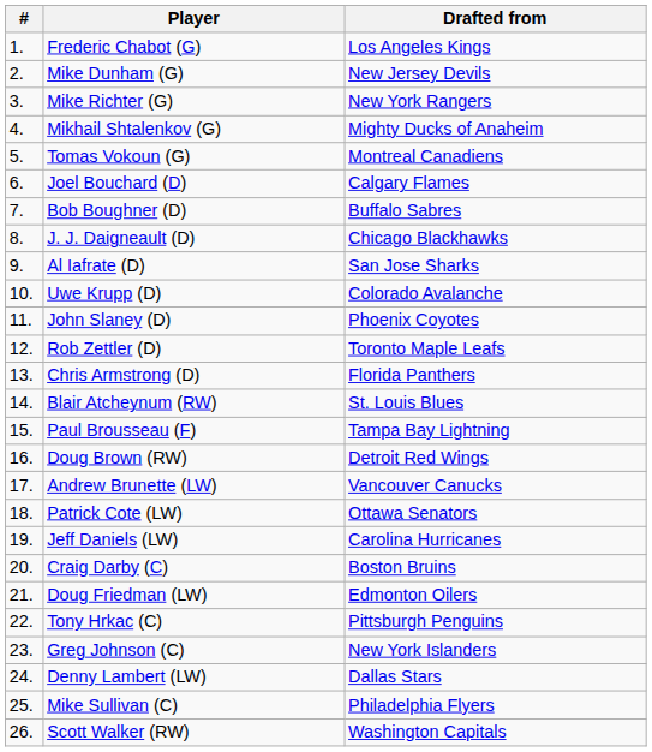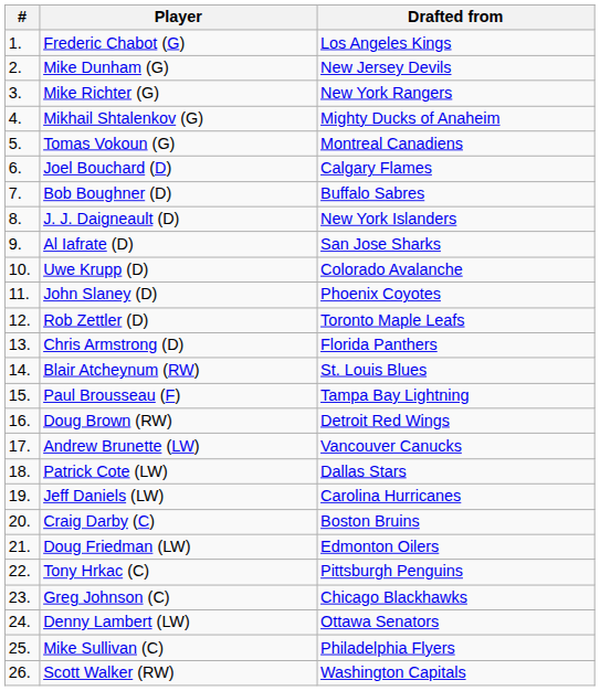 <table class="wikitable">
 <tr>
 <th bgcolor="#DDDDFF" width="5%">#</th>
 <th bgcolor="#DDDDFF" width="40%">Player</th>
 <th bgcolor="#DDDDFF" width="40%">Drafted from</th>
 </tr>
 <tr>
 <td>1.</td>
 <td><a href='#'>Frederic Chabot</a> (<a href='#'>G</a>)</td>
 <td><a href='#'>Los Angeles Kings</a></td>
 </tr>
 <tr>
 <td>2.</td>
 <td><a href='#'>Mike Dunham</a> (G)</td>
 <td><a href='#'>New Jersey Devils</a></td>
 </tr>
 <tr>
 <td>3.</td>
 <td><a href='#'>Mike Richter</a> (G)</td>
 <td><a href='#'>New York Rangers</a></td>
 </tr>
 <tr>
 <td>4.</td>
 <td><a href='#'>Mikhail Shtalenkov</a> (G)</td>
 <td><a href='#'>Mighty Ducks of Anaheim</a></td>
 </tr>
 <tr>
 <td>5.</td>
 <td><a href='#'>Tomas Vokoun</a> (G)</td>
 <td><a href='#'>Montreal Canadiens</a></td>
 </tr>
 <tr>
 <td>6.</td>
 <td><a href='#'>Joel Bouchard</a> (<a href='#'>D</a>)</td>
 <td><a href='#'>Calgary Flames</a></td>
 </tr>
 <tr>
 <td>7.</td>
 <td><a href='#'>Bob Boughner</a> (D)</td>
 <td><a href='#'>Buffalo Sabres</a></td>
 </tr>
 <tr>
 <td>8.</td>
 <td><a href='#'>J. J. Daigneault</a> (D)</td>
-<td><a href='#'>Chicago Blackhawks</a></td>
+<td><a href='#'>New York Islanders</a></td>
 </tr>
 <tr>
 <td>9.</td>
 <td><a href='#'>Al Iafrate</a> (D)</td>
 <td><a href='#'>San Jose Sharks</a></td>
 </tr>
 <tr>
 <td>10.</td>
 <td><a href='#'>Uwe Krupp</a> (D)</td>
 <td><a href='#'>Colorado Avalanche</a></td>
 </tr>
 <tr>
 <td>11.</td>
 <td><a href='#'>John Slaney</a> (D)</td>
 <td><a href='#'>Phoenix Coyotes</a></td>
 </tr>
 <tr>
 <td>12.</td>
 <td><a href='#'>Rob Zettler</a> (D)</td>
 <td><a href='#'>Toronto Maple Leafs</a></td>
 </tr>
 <tr>
 <td>13.</td>
 <td><a href='#'>Chris Armstrong</a> (D)</td>
 <td><a href='#'>Florida Panthers</a></td>
 </tr>
 <tr>
 <td>14.</td>
 <td><a href='#'>Blair Atcheynum</a> (<a href='#'>RW</a>)</td>
 <td><a href='#'>St. Louis Blues</a></td>
 </tr>
 <tr>
 <td>15.</td>
 <td><a href='#'>Paul Brousseau</a> (<a href='#'>F</a>)</td>
 <td><a href='#'>Tampa Bay Lightning</a></td>
 </tr>
 <tr>
 <td>16.</td>
 <td><a href='#'>Doug Brown</a> (RW)</td>
 <td><a href='#'>Detroit Red Wings</a></td>
 </tr>
 <tr>
 <td>17.</td>
 <td><a href='#'>Andrew Brunette</a> (<a href='#'>LW</a>)</td>
 <td><a href='#'>Vancouver Canucks</a></td>
 </tr>
 <tr>
 <td>18.</td>
 <td><a href='#'>Patrick Cote</a> (LW)</td>
-<td><a href='#'>Ottawa Senators</a></td>
+<td><a href='#'>Dallas Stars</a></td>
 </tr>
 <tr>
 <td>19.</td>
 <td><a href='#'>Jeff Daniels</a> (LW)</td>
 <td><a href='#'>Carolina Hurricanes</a></td>
 </tr>
 <tr>
 <td>20.</td>
 <td><a href='#'>Craig Darby</a> (<a href='#'>C</a>)</td>
 <td><a href='#'>Boston Bruins</a></td>
 </tr>
 <tr>
 <td>21.</td>
 <td><a href='#'>Doug Friedman</a> (LW)</td>
 <td><a href='#'>Edmonton Oilers</a></td>
 </tr>
 <tr>
 <td>22.</td>
 <td><a href='#'>Tony Hrkac</a> (C)</td>
 <td><a href='#'>Pittsburgh Penguins</a></td>
 </tr>
 <tr>
 <td>23.</td>
 <td><a href='#'>Greg Johnson</a> (C)</td>
-<td><a href='#'>New York Islanders</a></td>
+<td><a href='#'>Chicago Blackhawks</a></td>
 </tr>
 <tr>
 <td>24.</td>
 <td><a href='#'>Denny Lambert</a> (LW)</td>
-<td><a href='#'>Dallas Stars</a></td>
+<td><a href='#'>Ottawa Senators</a></td>
 </tr>
 <tr>
 <td>25.</td>
 <td><a href='#'>Mike Sullivan</a> (C)</td>
 <td><a href='#'>Philadelphia Flyers</a></td>
 </tr>
 <tr>
 <td>26.</td>
 <td><a href='#'>Scott Walker</a> (RW)</td>
 <td><a href='#'>Washington Capitals</a></td>
 </tr>
 </table>
